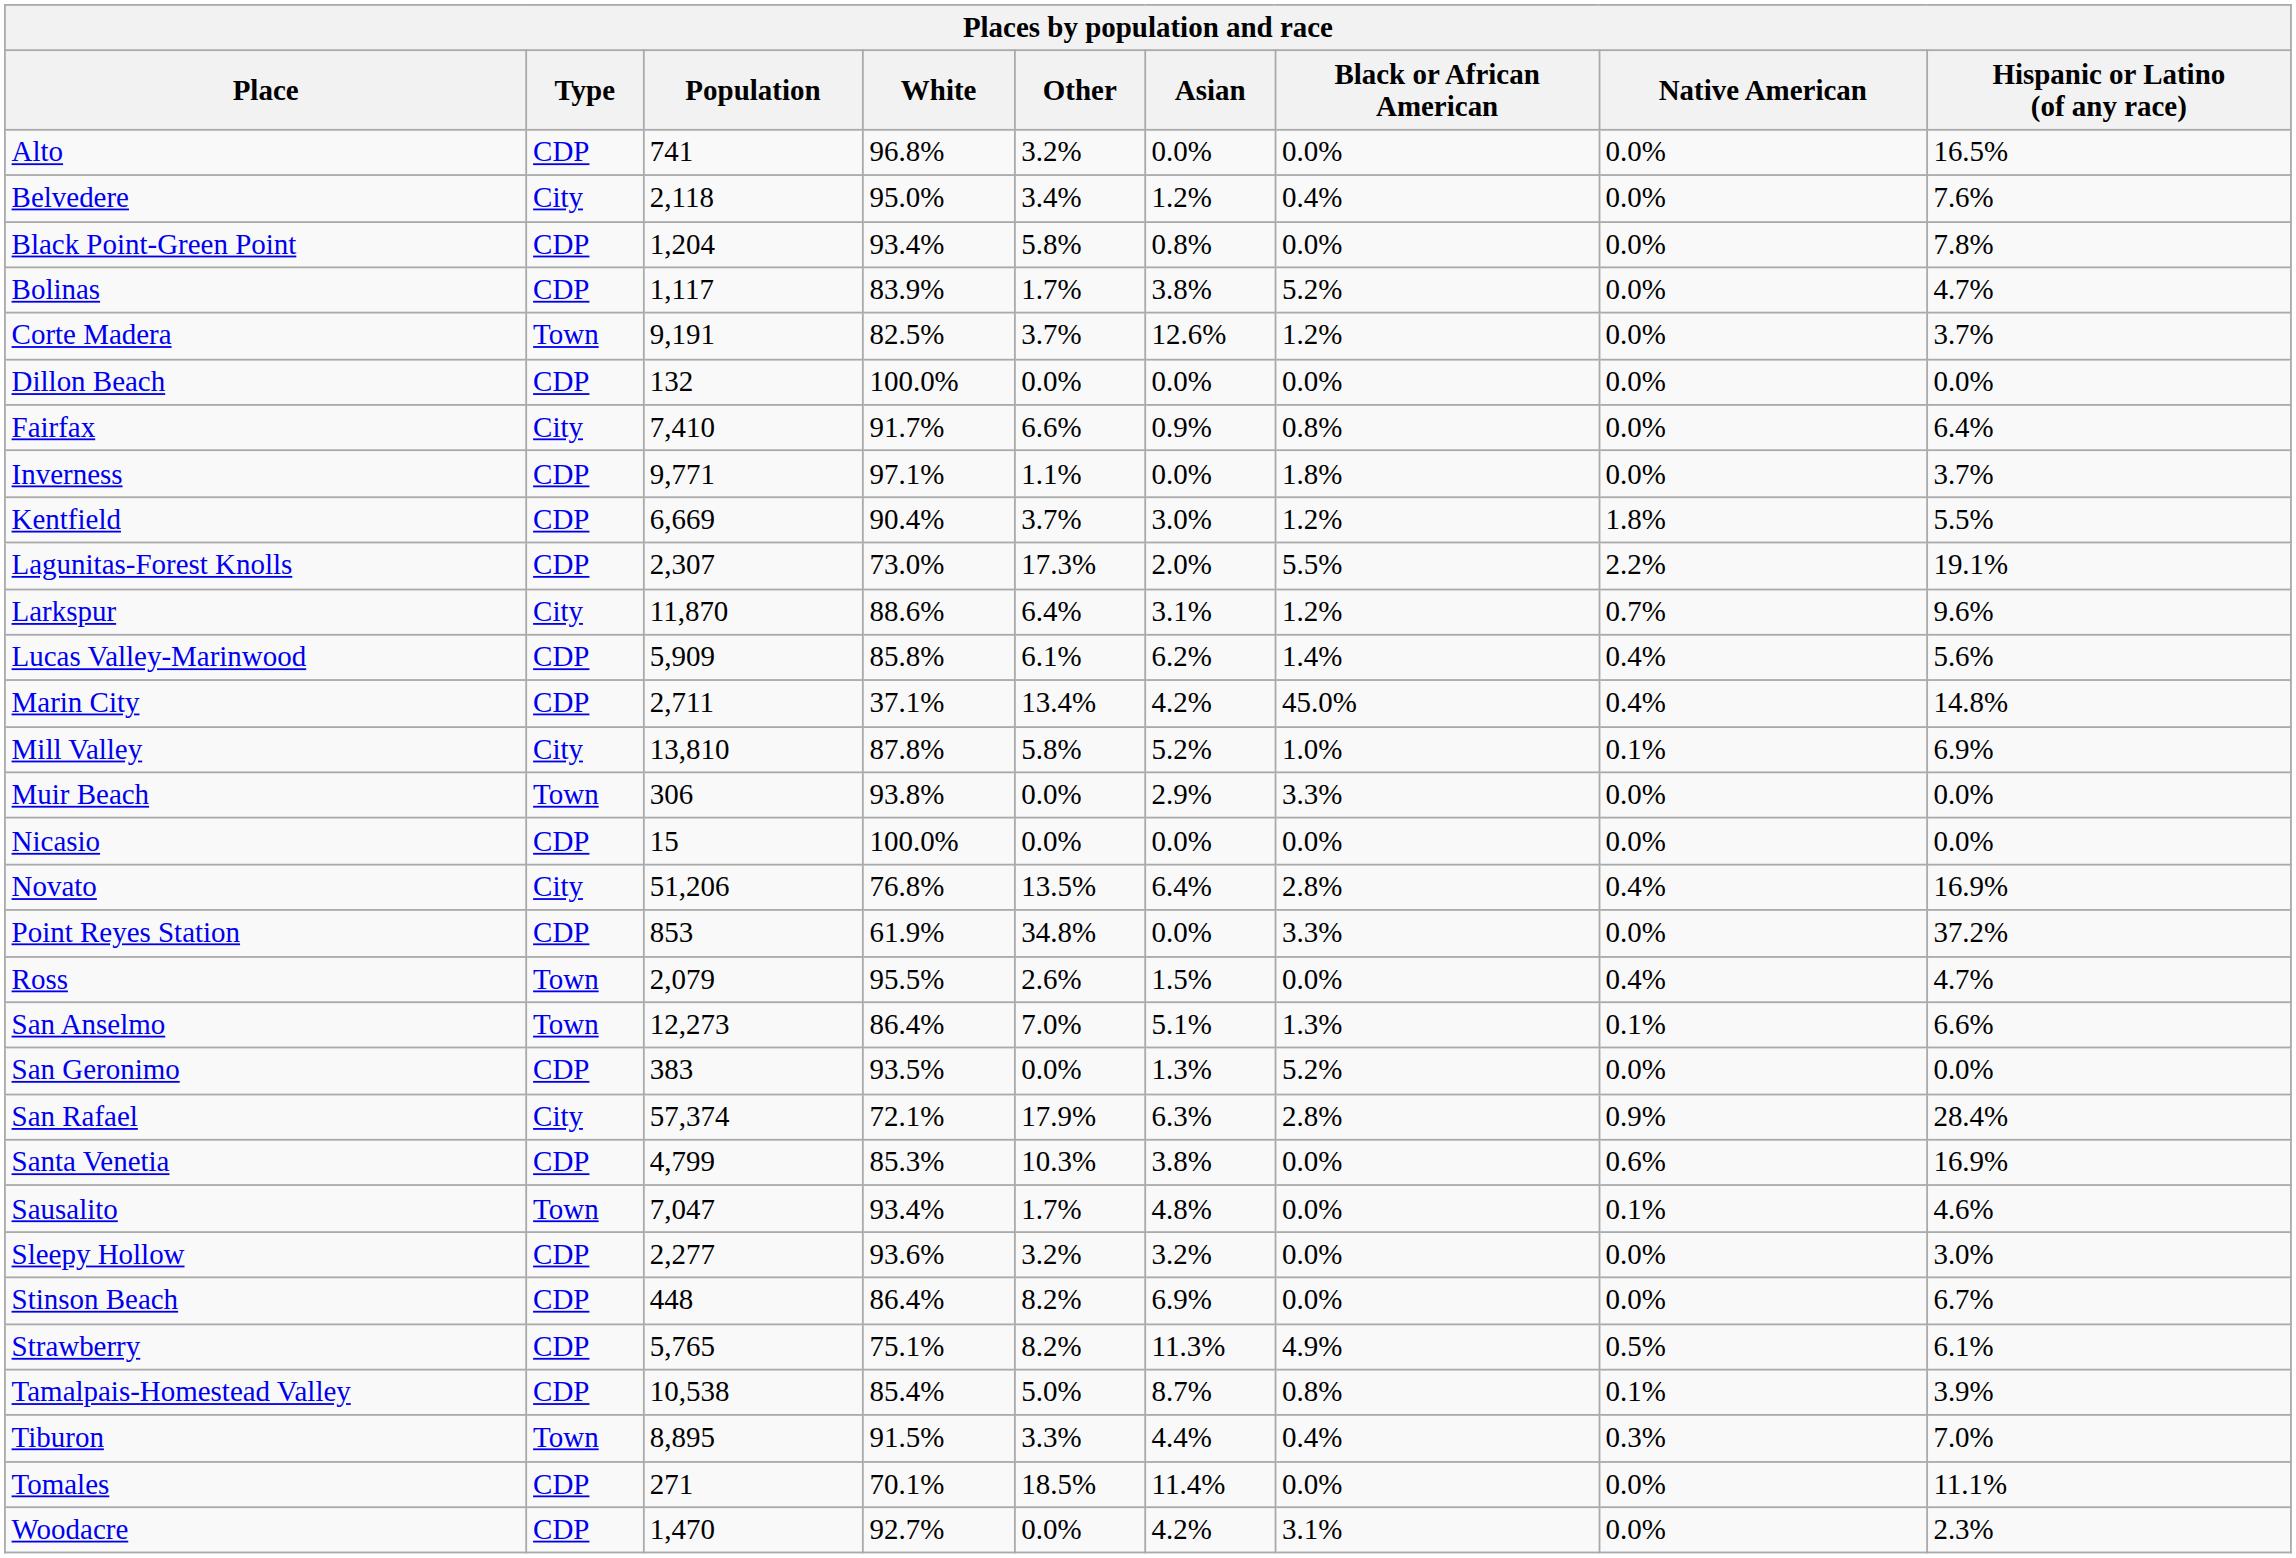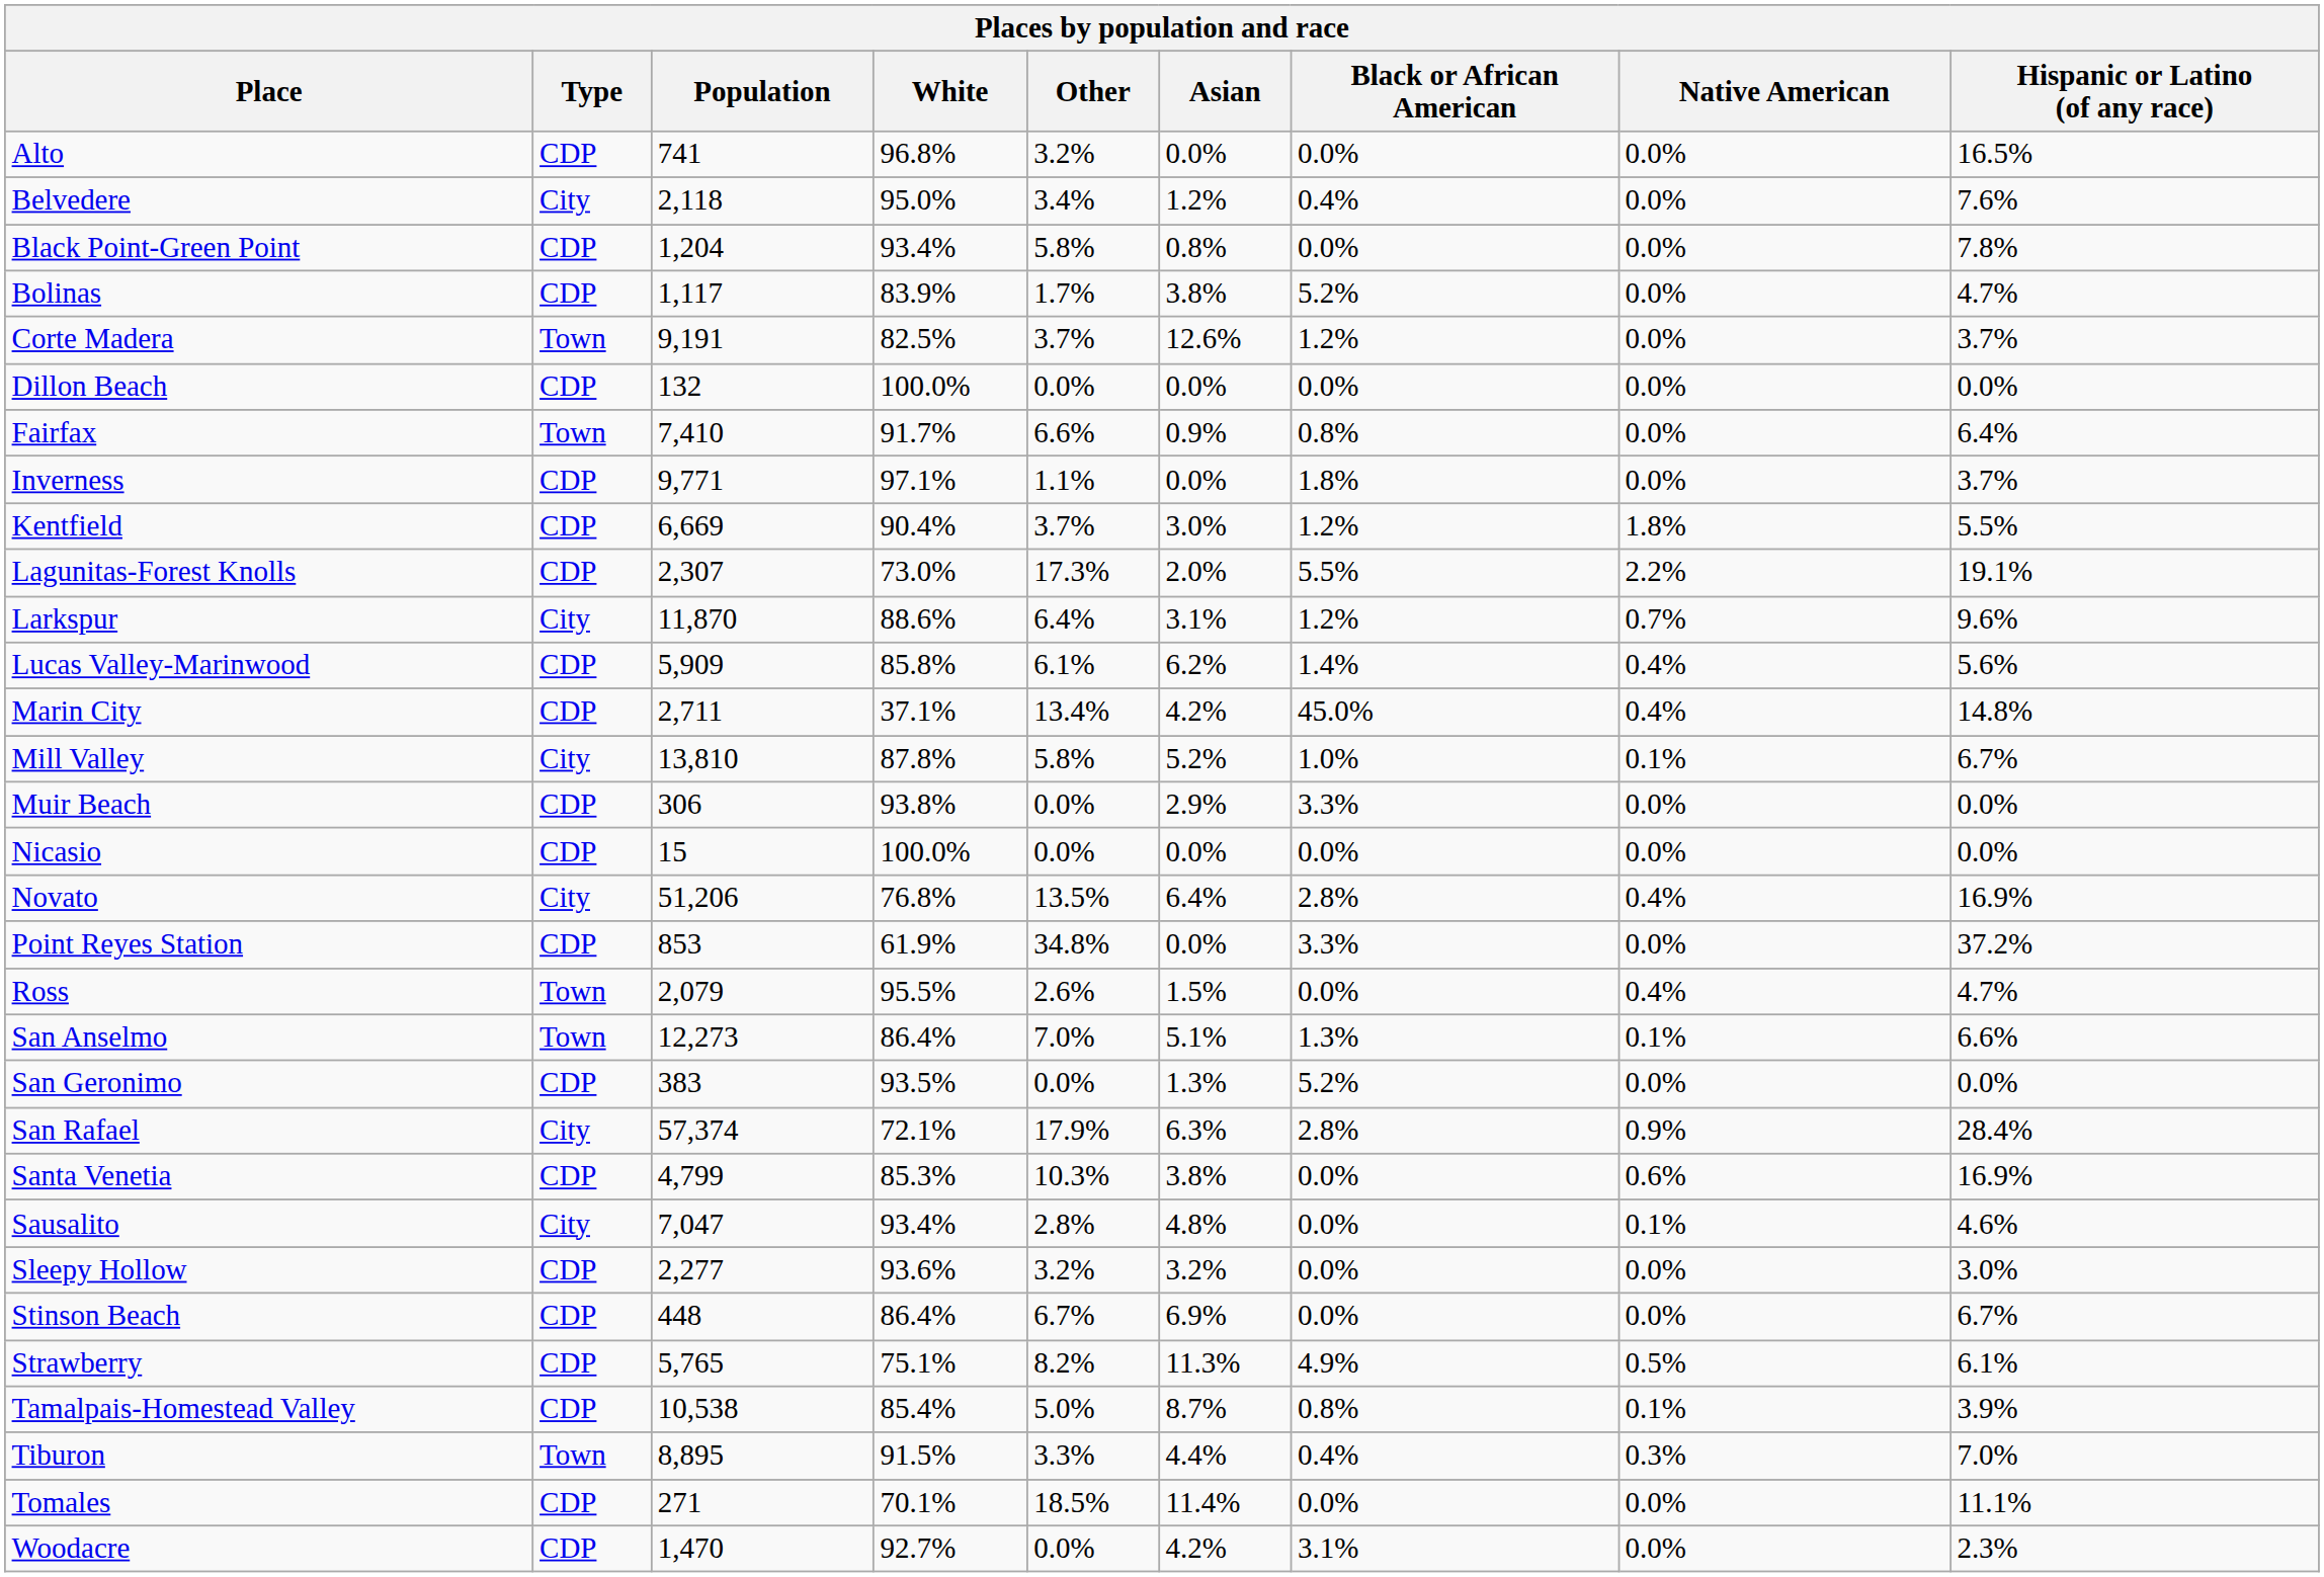 <table class="wikitable collapsible collapsed sortable" style="width: 100%;">
 <tr>
 <th colspan=9>Places by population and race</th>
 </tr>
 <tr>
 <th>Place</th>
 <th>Type</th>
 <th data-sort-type="number">Population</th>
 <th data-sort-type="number">White</th>
 <th data-sort-type="number">Other<br></th>
 <th data-sort-type="number">Asian</th>
 <th data-sort-type="number">Black or African<br>American</th>
 <th data-sort-type="number">Native American<br></th>
 <th data-sort-type="number">Hispanic or Latino<br>(of any race)</th>
 </tr>
 <tr>
 <td><a href='#'>Alto</a></td>
 <td><a href='#'>CDP</a></td>
 <td>741</td>
 <td>96.8%</td>
 <td>3.2%</td>
 <td>0.0%</td>
 <td>0.0%</td>
 <td>0.0%</td>
 <td>16.5%</td>
 </tr>
 <tr>
 <td><a href='#'>Belvedere</a></td>
 <td><a href='#'>City</a></td>
 <td>2,118</td>
 <td>95.0%</td>
 <td>3.4%</td>
 <td>1.2%</td>
 <td>0.4%</td>
 <td>0.0%</td>
 <td>7.6%</td>
 </tr>
 <tr>
 <td><a href='#'>Black Point-Green Point</a></td>
 <td><a href='#'>CDP</a></td>
 <td>1,204</td>
 <td>93.4%</td>
 <td>5.8%</td>
 <td>0.8%</td>
 <td>0.0%</td>
 <td>0.0%</td>
 <td>7.8%</td>
 </tr>
 <tr>
 <td><a href='#'>Bolinas</a></td>
 <td><a href='#'>CDP</a></td>
 <td>1,117</td>
 <td>83.9%</td>
 <td>1.7%</td>
 <td>3.8%</td>
 <td>5.2%</td>
 <td>0.0%</td>
 <td>4.7%</td>
 </tr>
 <tr>
 <td><a href='#'>Corte Madera</a></td>
 <td><a href='#'>Town</a></td>
 <td>9,191</td>
 <td>82.5%</td>
 <td>3.7%</td>
 <td>12.6%</td>
 <td>1.2%</td>
 <td>0.0%</td>
 <td>3.7%</td>
 </tr>
 <tr>
 <td><a href='#'>Dillon Beach</a></td>
 <td><a href='#'>CDP</a></td>
 <td>132</td>
 <td>100.0%</td>
 <td>0.0%</td>
 <td>0.0%</td>
 <td>0.0%</td>
 <td>0.0%</td>
 <td>0.0%</td>
 </tr>
 <tr>
 <td><a href='#'>Fairfax</a></td>
-<td><a href='#'>City</a></td>
+<td><a href='#'>Town</a></td>
 <td>7,410</td>
 <td>91.7%</td>
 <td>6.6%</td>
 <td>0.9%</td>
 <td>0.8%</td>
 <td>0.0%</td>
 <td>6.4%</td>
 </tr>
 <tr>
 <td><a href='#'>Inverness</a></td>
 <td><a href='#'>CDP</a></td>
 <td>9,771</td>
 <td>97.1%</td>
 <td>1.1%</td>
 <td>0.0%</td>
 <td>1.8%</td>
 <td>0.0%</td>
 <td>3.7%</td>
 </tr>
 <tr>
 <td><a href='#'>Kentfield</a></td>
 <td><a href='#'>CDP</a></td>
 <td>6,669</td>
 <td>90.4%</td>
 <td>3.7%</td>
 <td>3.0%</td>
 <td>1.2%</td>
 <td>1.8%</td>
 <td>5.5%</td>
 </tr>
 <tr>
 <td><a href='#'>Lagunitas-Forest Knolls</a></td>
 <td><a href='#'>CDP</a></td>
 <td>2,307</td>
 <td>73.0%</td>
 <td>17.3%</td>
 <td>2.0%</td>
 <td>5.5%</td>
 <td>2.2%</td>
 <td>19.1%</td>
 </tr>
 <tr>
 <td><a href='#'>Larkspur</a></td>
 <td><a href='#'>City</a></td>
 <td>11,870</td>
 <td>88.6%</td>
 <td>6.4%</td>
 <td>3.1%</td>
 <td>1.2%</td>
 <td>0.7%</td>
 <td>9.6%</td>
 </tr>
 <tr>
 <td><a href='#'>Lucas Valley-Marinwood</a></td>
 <td><a href='#'>CDP</a></td>
 <td>5,909</td>
 <td>85.8%</td>
 <td>6.1%</td>
 <td>6.2%</td>
 <td>1.4%</td>
 <td>0.4%</td>
 <td>5.6%</td>
 </tr>
 <tr>
 <td><a href='#'>Marin City</a></td>
 <td><a href='#'>CDP</a></td>
 <td>2,711</td>
 <td>37.1%</td>
 <td>13.4%</td>
 <td>4.2%</td>
 <td>45.0%</td>
 <td>0.4%</td>
 <td>14.8%</td>
 </tr>
 <tr>
 <td><a href='#'>Mill Valley</a></td>
 <td><a href='#'>City</a></td>
 <td>13,810</td>
 <td>87.8%</td>
 <td>5.8%</td>
 <td>5.2%</td>
 <td>1.0%</td>
 <td>0.1%</td>
-<td>6.9%</td>
+<td>6.7%</td>
 </tr>
 <tr>
 <td><a href='#'>Muir Beach</a></td>
-<td><a href='#'>Town</a></td>
+<td><a href='#'>CDP</a></td>
 <td>306</td>
 <td>93.8%</td>
 <td>0.0%</td>
 <td>2.9%</td>
 <td>3.3%</td>
 <td>0.0%</td>
 <td>0.0%</td>
 </tr>
 <tr>
 <td><a href='#'>Nicasio</a></td>
 <td><a href='#'>CDP</a></td>
 <td>15</td>
 <td>100.0%</td>
 <td>0.0%</td>
 <td>0.0%</td>
 <td>0.0%</td>
 <td>0.0%</td>
 <td>0.0%</td>
 </tr>
 <tr>
 <td><a href='#'>Novato</a></td>
 <td><a href='#'>City</a></td>
 <td>51,206</td>
 <td>76.8%</td>
 <td>13.5%</td>
 <td>6.4%</td>
 <td>2.8%</td>
 <td>0.4%</td>
 <td>16.9%</td>
 </tr>
 <tr>
 <td><a href='#'>Point Reyes Station</a></td>
 <td><a href='#'>CDP</a></td>
 <td>853</td>
 <td>61.9%</td>
 <td>34.8%</td>
 <td>0.0%</td>
 <td>3.3%</td>
 <td>0.0%</td>
 <td>37.2%</td>
 </tr>
 <tr>
 <td><a href='#'>Ross</a></td>
 <td><a href='#'>Town</a></td>
 <td>2,079</td>
 <td>95.5%</td>
 <td>2.6%</td>
 <td>1.5%</td>
 <td>0.0%</td>
 <td>0.4%</td>
 <td>4.7%</td>
 </tr>
 <tr>
 <td><a href='#'>San Anselmo</a></td>
 <td><a href='#'>Town</a></td>
 <td>12,273</td>
 <td>86.4%</td>
 <td>7.0%</td>
 <td>5.1%</td>
 <td>1.3%</td>
 <td>0.1%</td>
 <td>6.6%</td>
 </tr>
 <tr>
 <td><a href='#'>San Geronimo</a></td>
 <td><a href='#'>CDP</a></td>
 <td>383</td>
 <td>93.5%</td>
 <td>0.0%</td>
 <td>1.3%</td>
 <td>5.2%</td>
 <td>0.0%</td>
 <td>0.0%</td>
 </tr>
 <tr>
 <td><a href='#'>San Rafael</a></td>
 <td><a href='#'>City</a></td>
 <td>57,374</td>
 <td>72.1%</td>
 <td>17.9%</td>
 <td>6.3%</td>
 <td>2.8%</td>
 <td>0.9%</td>
 <td>28.4%</td>
 </tr>
 <tr>
 <td><a href='#'>Santa Venetia</a></td>
 <td><a href='#'>CDP</a></td>
 <td>4,799</td>
 <td>85.3%</td>
 <td>10.3%</td>
 <td>3.8%</td>
 <td>0.0%</td>
 <td>0.6%</td>
 <td>16.9%</td>
 </tr>
 <tr>
 <td><a href='#'>Sausalito</a></td>
-<td><a href='#'>Town</a></td>
+<td><a href='#'>City</a></td>
 <td>7,047</td>
 <td>93.4%</td>
-<td>1.7%</td>
+<td>2.8%</td>
 <td>4.8%</td>
 <td>0.0%</td>
 <td>0.1%</td>
 <td>4.6%</td>
 </tr>
 <tr>
 <td><a href='#'>Sleepy Hollow</a></td>
 <td><a href='#'>CDP</a></td>
 <td>2,277</td>
 <td>93.6%</td>
 <td>3.2%</td>
 <td>3.2%</td>
 <td>0.0%</td>
 <td>0.0%</td>
 <td>3.0%</td>
 </tr>
 <tr>
 <td><a href='#'>Stinson Beach</a></td>
 <td><a href='#'>CDP</a></td>
 <td>448</td>
 <td>86.4%</td>
-<td>8.2%</td>
+<td>6.7%</td>
 <td>6.9%</td>
 <td>0.0%</td>
 <td>0.0%</td>
 <td>6.7%</td>
 </tr>
 <tr>
 <td><a href='#'>Strawberry</a></td>
 <td><a href='#'>CDP</a></td>
 <td>5,765</td>
 <td>75.1%</td>
 <td>8.2%</td>
 <td>11.3%</td>
 <td>4.9%</td>
 <td>0.5%</td>
 <td>6.1%</td>
 </tr>
 <tr>
 <td><a href='#'>Tamalpais-Homestead Valley</a></td>
 <td><a href='#'>CDP</a></td>
 <td>10,538</td>
 <td>85.4%</td>
 <td>5.0%</td>
 <td>8.7%</td>
 <td>0.8%</td>
 <td>0.1%</td>
 <td>3.9%</td>
 </tr>
 <tr>
 <td><a href='#'>Tiburon</a></td>
 <td><a href='#'>Town</a></td>
 <td>8,895</td>
 <td>91.5%</td>
 <td>3.3%</td>
 <td>4.4%</td>
 <td>0.4%</td>
 <td>0.3%</td>
 <td>7.0%</td>
 </tr>
 <tr>
 <td><a href='#'>Tomales</a></td>
 <td><a href='#'>CDP</a></td>
 <td>271</td>
 <td>70.1%</td>
 <td>18.5%</td>
 <td>11.4%</td>
 <td>0.0%</td>
 <td>0.0%</td>
 <td>11.1%</td>
 </tr>
 <tr>
 <td><a href='#'>Woodacre</a></td>
 <td><a href='#'>CDP</a></td>
 <td>1,470</td>
 <td>92.7%</td>
 <td>0.0%</td>
 <td>4.2%</td>
 <td>3.1%</td>
 <td>0.0%</td>
 <td>2.3%</td>
 </tr>
 </table>
